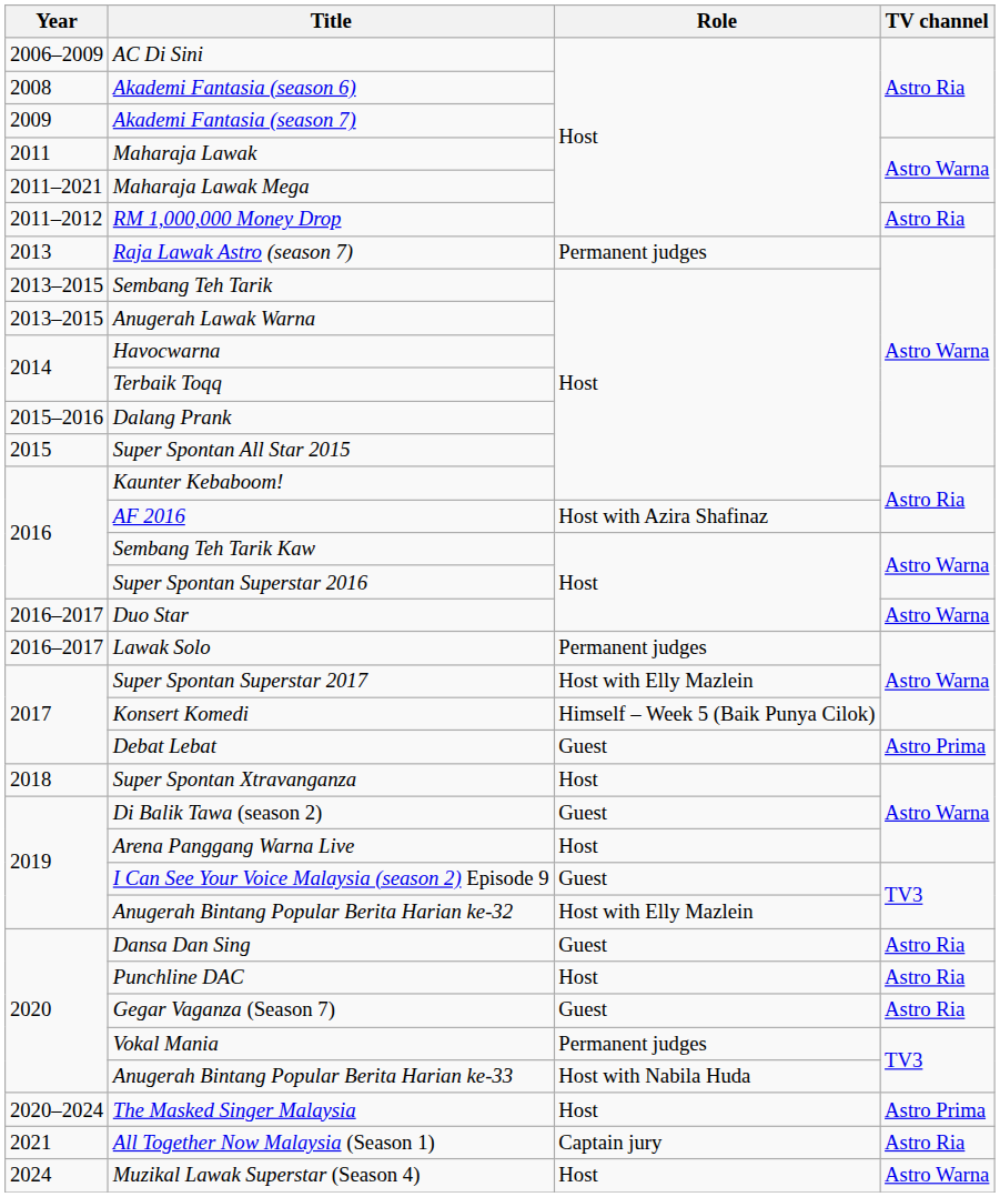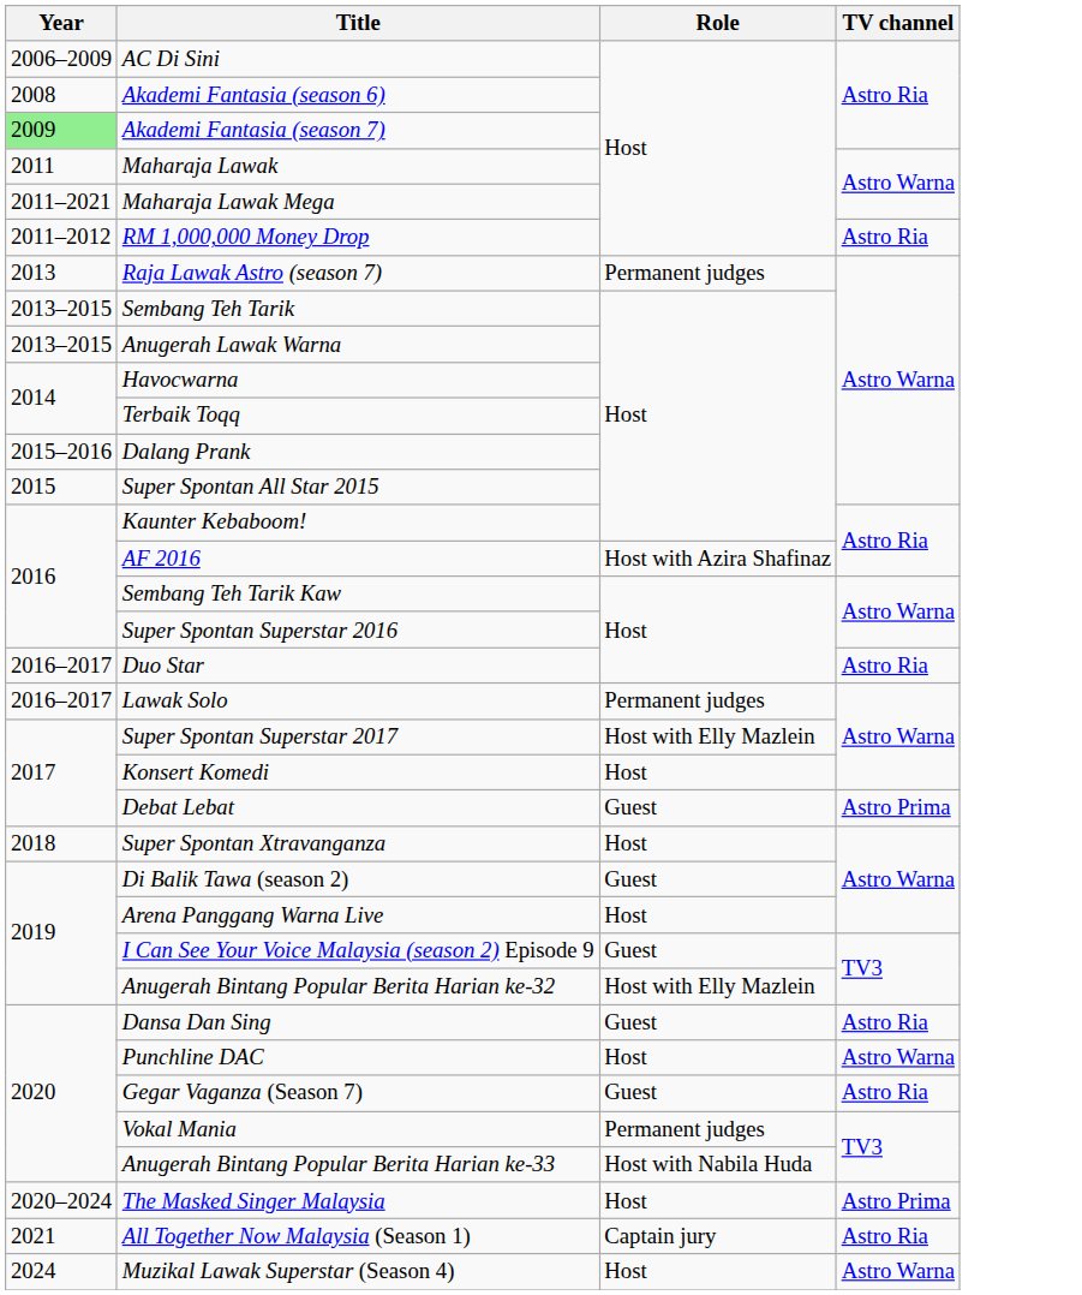 <table class="wikitable">
 <tr>
 <th>Year</th>
 <th>Title</th>
 <th>Role</th>
 <th>TV channel</th>
 </tr>
 <tr>
 <td>2006–2009</td>
 <td><em>AC Di Sini</em></td>
 <td rowspan="6">Host</td>
 <td rowspan="3"><a href='#'>Astro Ria</a></td>
 </tr>
 <tr>
 <td>2008</td>
 <td><em><a href='#'>Akademi Fantasia (season 6)</a></em></td>
 </tr>
 <tr>
-<td>2009</td>
+<td style="background: lightgreen;">2009</td>
 <td><em><a href='#'>Akademi Fantasia (season 7)</a></em></td>
 </tr>
 <tr>
 <td>2011</td>
 <td><em>Maharaja Lawak</em></td>
 <td rowspan="2"><a href='#'>Astro Warna</a></td>
 </tr>
 <tr>
 <td>2011–2021</td>
 <td><em>Maharaja Lawak Mega</em></td>
 </tr>
 <tr>
 <td>2011–2012</td>
 <td><em><a href='#'>RM 1,000,000 Money Drop</a></em></td>
 <td><a href='#'>Astro Ria</a></td>
 </tr>
 <tr>
 <td>2013</td>
 <td><em><a href='#'>Raja Lawak Astro</a> (season 7)</em></td>
 <td>Permanent judges</td>
 <td rowspan="7"><a href='#'>Astro Warna</a></td>
 </tr>
 <tr>
 <td>2013–2015</td>
 <td><em>Sembang Teh Tarik</em></td>
 <td rowspan="7">Host</td>
 </tr>
 <tr>
 <td>2013–2015</td>
 <td><em>Anugerah Lawak Warna</em></td>
 </tr>
 <tr>
 <td rowspan="2">2014</td>
 <td><em>Havocwarna</em></td>
 </tr>
 <tr>
 <td><em>Terbaik Toqq</em></td>
 </tr>
 <tr>
 <td>2015–2016</td>
 <td><em>Dalang Prank</em></td>
 </tr>
 <tr>
 <td>2015</td>
 <td><em>Super Spontan All Star 2015</em></td>
 </tr>
 <tr>
 <td rowspan="4">2016</td>
 <td><em>Kaunter Kebaboom!</em></td>
 <td rowspan="2"><a href='#'>Astro Ria</a></td>
 </tr>
 <tr>
 <td><em><a href='#'>AF 2016</a></em></td>
 <td>Host with Azira Shafinaz</td>
 </tr>
 <tr>
 <td><em>Sembang Teh Tarik Kaw</em></td>
 <td rowspan="3">Host</td>
 <td rowspan="2"><a href='#'>Astro Warna</a></td>
 </tr>
 <tr>
 <td><em>Super Spontan Superstar 2016</em></td>
 </tr>
 <tr>
 <td>2016–2017</td>
 <td><em>Duo Star</em></td>
-<td><a href='#'>Astro Warna</a></td>
+<td><a href='#'>Astro Ria</a></td>
 </tr>
 <tr>
 <td>2016–2017</td>
 <td><em>Lawak Solo</em></td>
 <td>Permanent judges</td>
 <td rowspan="3"><a href='#'>Astro Warna</a></td>
 </tr>
 <tr>
 <td rowspan="3">2017</td>
 <td><em>Super Spontan Superstar 2017</em></td>
 <td>Host with Elly Mazlein</td>
 </tr>
 <tr>
 <td><em>Konsert Komedi</em></td>
-<td>Himself – Week 5 (Baik Punya Cilok)</td>
+<td>Host</td>
 </tr>
 <tr>
 <td><em>Debat Lebat</em></td>
 <td>Guest</td>
 <td><a href='#'>Astro Prima</a></td>
 </tr>
 <tr>
 <td>2018</td>
 <td><em>Super Spontan Xtravanganza</em></td>
 <td>Host</td>
 <td rowspan="3"><a href='#'>Astro Warna</a></td>
 </tr>
 <tr>
 <td rowspan="4">2019</td>
 <td><em>Di Balik Tawa</em> (season 2)</td>
 <td>Guest</td>
 </tr>
 <tr>
 <td><em>Arena Panggang Warna Live</em></td>
 <td>Host</td>
 </tr>
 <tr>
 <td><em><a href='#'>I Can See Your Voice Malaysia (season 2)</a></em> Episode 9</td>
 <td>Guest</td>
 <td rowspan="2"><a href='#'>TV3</a></td>
 </tr>
 <tr>
 <td><em>Anugerah Bintang Popular Berita Harian ke-32</em></td>
 <td>Host with Elly Mazlein</td>
 </tr>
 <tr>
 <td rowspan="5">2020</td>
 <td><em>Dansa Dan Sing</em></td>
 <td>Guest</td>
 <td><a href='#'>Astro Ria</a></td>
 </tr>
 <tr>
 <td><em>Punchline DAC</em></td>
 <td>Host</td>
-<td><a href='#'>Astro Ria</a></td>
+<td><a href='#'>Astro Warna</a></td>
 </tr>
 <tr>
 <td><em>Gegar Vaganza</em> (Season 7)</td>
 <td>Guest</td>
 <td><a href='#'>Astro Ria</a></td>
 </tr>
 <tr>
 <td><em>Vokal Mania</em></td>
 <td>Permanent judges</td>
 <td rowspan="2"><a href='#'>TV3</a></td>
 </tr>
 <tr>
 <td><em>Anugerah Bintang Popular Berita Harian ke-33</em></td>
 <td>Host with Nabila Huda</td>
 </tr>
 <tr>
 <td>2020–2024</td>
 <td><em><a href='#'>The Masked Singer Malaysia</a></em></td>
 <td>Host</td>
 <td><a href='#'>Astro Prima</a></td>
 </tr>
 <tr>
 <td>2021</td>
 <td><em><a href='#'>All Together Now Malaysia</a></em> (Season 1)</td>
 <td>Captain jury</td>
 <td><a href='#'>Astro Ria</a></td>
 </tr>
 <tr>
 <td>2024</td>
 <td><em>Muzikal Lawak Superstar</em> (Season 4)</td>
 <td>Host</td>
 <td><a href='#'>Astro Warna</a></td>
 </tr>
 </table>
